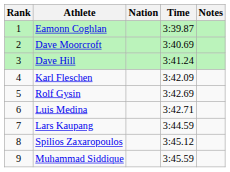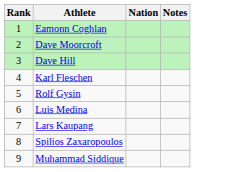 <table class="wikitable sortable" style="text-align:center">
 <tr>
 <th>Rank</th>
 <th>Athlete</th>
 <th>Nation</th>
-<th>Time</th>
 <th>Notes</th>
 </tr>
 <tr style="background:#bbf3bb;">
 <td>1</td>
 <td align=left><a href='#'>Eamonn Coghlan</a></td>
 <td align=left></td>
-<td>3:39.87</td>
 <td></td>
 </tr>
 <tr style="background:#bbf3bb;">
 <td>2</td>
 <td align=left><a href='#'>Dave Moorcroft</a></td>
 <td align=left></td>
-<td>3:40.69</td>
 <td></td>
 </tr>
 <tr style="background:#bbf3bb;">
 <td>3</td>
 <td align=left><a href='#'>Dave Hill</a></td>
 <td align=left></td>
-<td>3:41.24</td>
 <td></td>
 </tr>
 <tr>
 <td>4</td>
 <td align=left><a href='#'>Karl Fleschen</a></td>
 <td align=left></td>
-<td>3:42.09</td>
 <td></td>
 </tr>
 <tr>
 <td>5</td>
 <td align=left><a href='#'>Rolf Gysin</a></td>
 <td align=left></td>
-<td>3:42.69</td>
 <td></td>
 </tr>
 <tr>
 <td>6</td>
 <td align=left><a href='#'>Luis Medina</a></td>
 <td align=left></td>
-<td>3:42.71</td>
 <td></td>
 </tr>
 <tr>
 <td>7</td>
 <td align=left><a href='#'>Lars Kaupang</a></td>
 <td align=left></td>
-<td>3:44.59</td>
 <td></td>
 </tr>
 <tr>
 <td>8</td>
 <td align=left><a href='#'>Spilios Zaxaropoulos</a></td>
 <td align=left></td>
-<td>3:45.12</td>
 <td></td>
 </tr>
 <tr>
 <td>9</td>
 <td align=left><a href='#'>Muhammad Siddique</a></td>
 <td align=left></td>
-<td>3:45.59</td>
 <td></td>
 </tr>
 </table>
